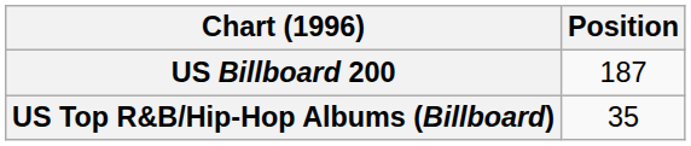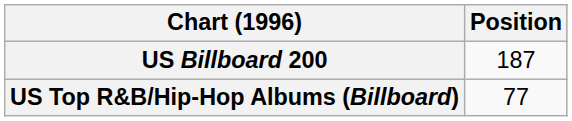 <table class="wikitable sortable plainrowheaders" style="text-align:center">
 <tr>
 <th scope="col">Chart (1996)</th>
 <th scope="col">Position</th>
 </tr>
 <tr>
 <th scope="row">US <em>Billboard</em> 200</th>
 <td>187</td>
 </tr>
 <tr>
 <th scope="row">US Top R&B/Hip-Hop Albums (<em>Billboard</em>)</th>
-<td>35</td>
+<td>77</td>
 </tr>
 </table>
